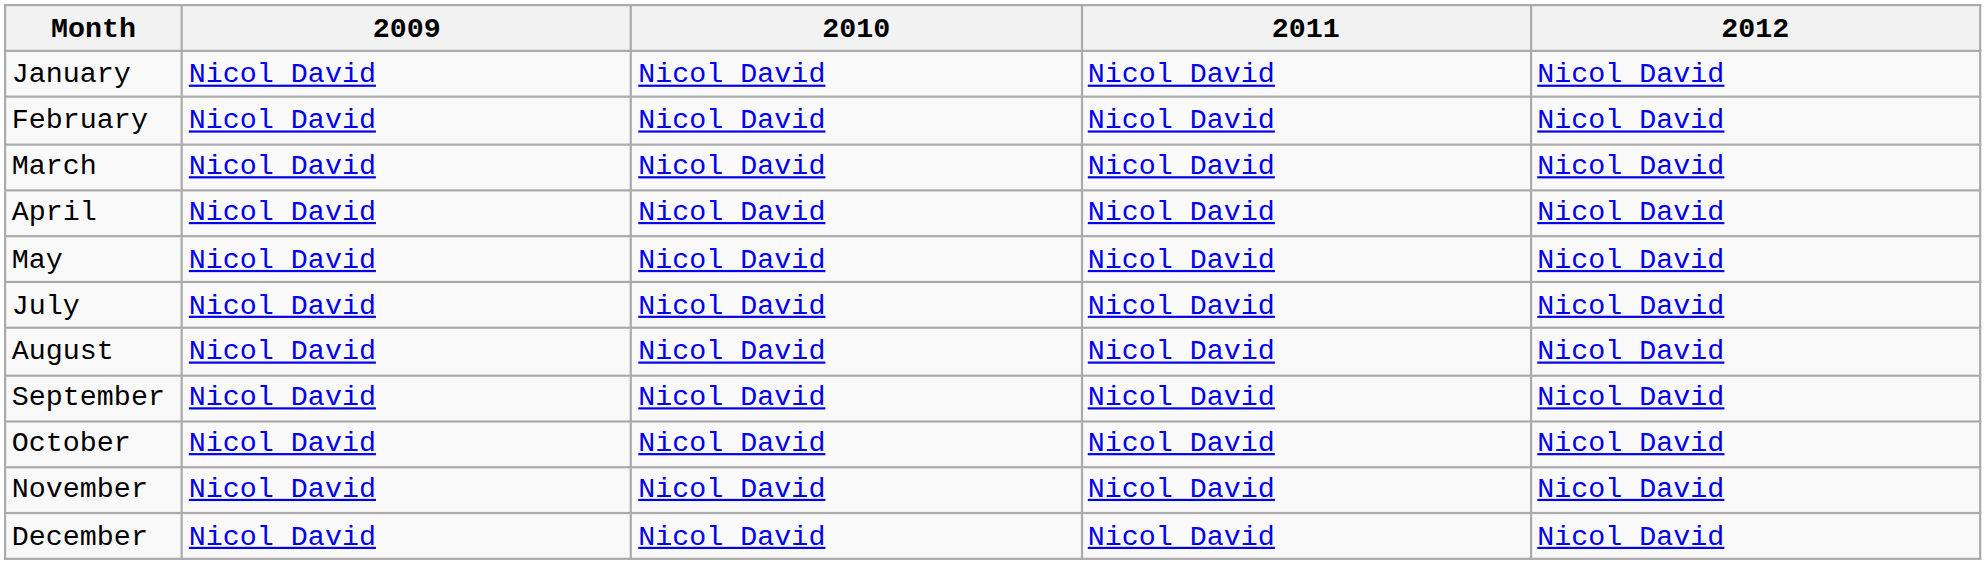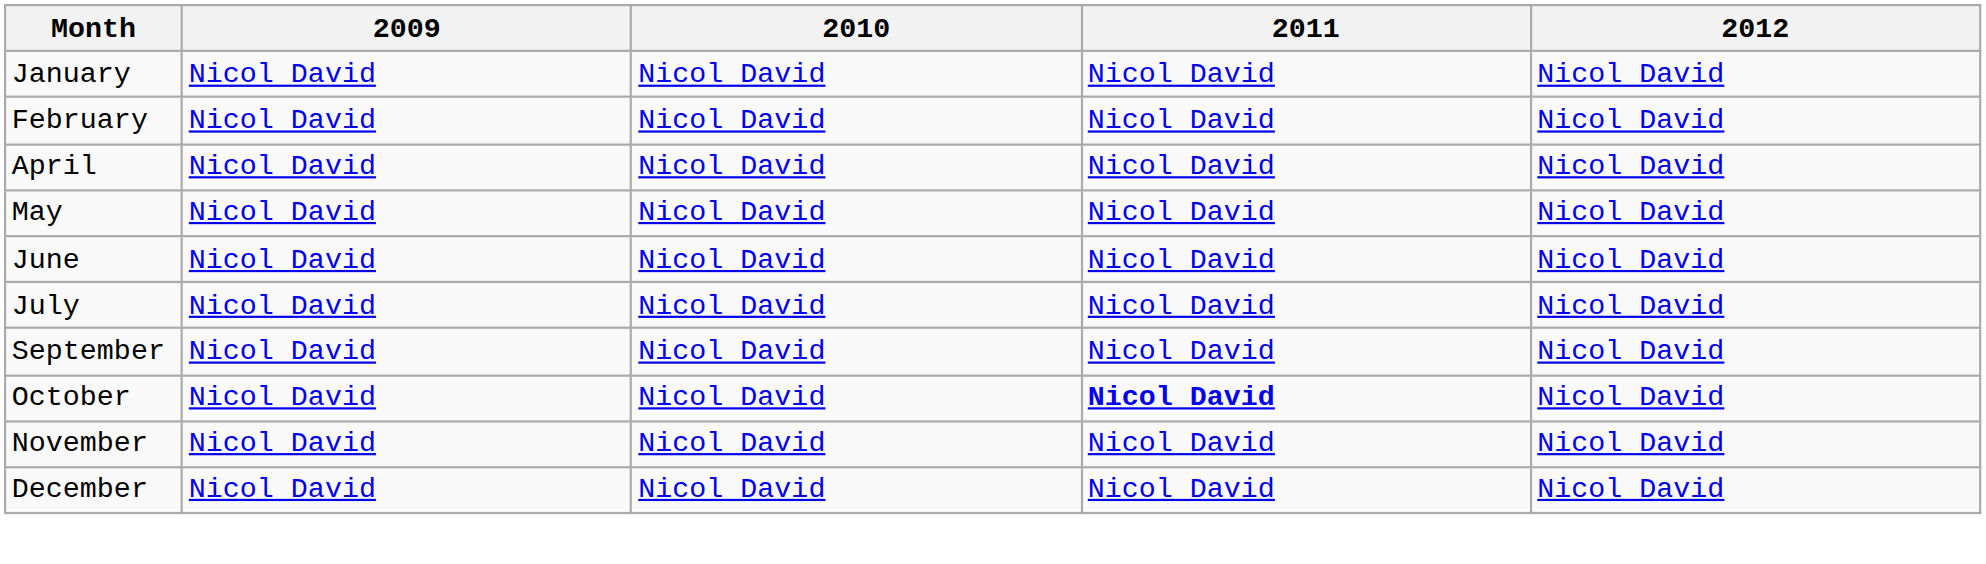 <table class=wikitable>
 <tr>
 <th width="75">Month</th>
 <th width="200px">2009</th>
 <th width="200px">2010</th>
 <th width="200px">2011</th>
 <th width="200px">2012</th>
 </tr>
 <tr>
 <td>January</td>
 <td> <a href='#'>Nicol David</a></td>
 <td> <a href='#'>Nicol David</a></td>
 <td> <a href='#'>Nicol David</a></td>
 <td> <a href='#'>Nicol David</a></td>
 </tr>
 <tr>
 <td>February</td>
 <td> <a href='#'>Nicol David</a></td>
 <td> <a href='#'>Nicol David</a></td>
 <td> <a href='#'>Nicol David</a></td>
 <td> <a href='#'>Nicol David</a></td>
 </tr>
 <tr>
-<td>March</td>
-<td> <a href='#'>Nicol David</a></td>
-<td> <a href='#'>Nicol David</a></td>
-<td> <a href='#'>Nicol David</a></td>
-<td> <a href='#'>Nicol David</a></td>
-</tr>
-<tr>
 <td>April</td>
 <td> <a href='#'>Nicol David</a></td>
 <td> <a href='#'>Nicol David</a></td>
 <td> <a href='#'>Nicol David</a></td>
 <td> <a href='#'>Nicol David</a></td>
 </tr>
 <tr>
 <td>May</td>
 <td> <a href='#'>Nicol David</a></td>
 <td> <a href='#'>Nicol David</a></td>
 <td> <a href='#'>Nicol David</a></td>
 <td> <a href='#'>Nicol David</a></td>
 </tr>
 <tr>
-<td>July</td>
+<td>June</td>
 <td> <a href='#'>Nicol David</a></td>
 <td> <a href='#'>Nicol David</a></td>
 <td> <a href='#'>Nicol David</a></td>
 <td> <a href='#'>Nicol David</a></td>
 </tr>
 <tr>
-<td>August</td>
+<td>July</td>
 <td> <a href='#'>Nicol David</a></td>
 <td> <a href='#'>Nicol David</a></td>
 <td> <a href='#'>Nicol David</a></td>
 <td> <a href='#'>Nicol David</a></td>
 </tr>
 <tr>
 <td>September</td>
 <td> <a href='#'>Nicol David</a></td>
 <td> <a href='#'>Nicol David</a></td>
 <td> <a href='#'>Nicol David</a></td>
 <td> <a href='#'>Nicol David</a></td>
 </tr>
 <tr>
 <td>October</td>
 <td> <a href='#'>Nicol David</a></td>
 <td> <a href='#'>Nicol David</a></td>
-<td> <a href='#'>Nicol David</a></td>
+<td><strong> <a href='#'>Nicol David</a></strong></td>
 <td> <a href='#'>Nicol David</a></td>
 </tr>
 <tr>
 <td>November</td>
 <td> <a href='#'>Nicol David</a></td>
 <td> <a href='#'>Nicol David</a></td>
 <td> <a href='#'>Nicol David</a></td>
 <td> <a href='#'>Nicol David</a></td>
 </tr>
 <tr>
 <td>December</td>
 <td> <a href='#'>Nicol David</a></td>
 <td> <a href='#'>Nicol David</a></td>
 <td> <a href='#'>Nicol David</a></td>
 <td> <a href='#'>Nicol David</a></td>
 </tr>
 </table>
